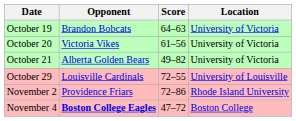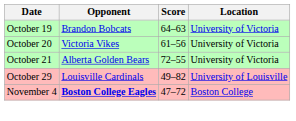 <table class="wikitable">
 <tr>
 <th>Date</th>
 <th>Opponent</th>
 <th>Score</th>
 <th>Location</th>
 </tr>
 <tr bgcolor="#bbffbb">
 <td>October 19</td>
 <td><a href='#'>Brandon Bobcats</a></td>
 <td>64–63</td>
 <td><a href='#'>University of Victoria</a></td>
 </tr>
 <tr bgcolor="#bbffbb">
 <td>October 20</td>
 <td><a href='#'>Victoria Vikes</a></td>
 <td>61–56</td>
 <td>University of Victoria</td>
 </tr>
 <tr bgcolor="#bbffbb">
 <td>October 21</td>
 <td><a href='#'>Alberta Golden Bears</a></td>
-<td>49–82</td>
+<td>72–55</td>
 <td>University of Victoria</td>
 </tr>
 <tr bgcolor="#ffbbbb">
 <td>October 29</td>
 <td><a href='#'>Louisville Cardinals</a></td>
-<td>72–55</td>
+<td>49–82</td>
 <td><a href='#'>University of Louisville</a></td>
-</tr>
-<tr bgcolor="#ffbbbb">
-<td>November 2</td>
-<td><a href='#'>Providence Friars</a></td>
-<td>72–86</td>
-<td><a href='#'>Rhode Island University</a></td>
 </tr>
 <tr bgcolor="#ffbbbb">
 <td>November 4</td>
 <td><strong><a href='#'>Boston College Eagles</a></strong></td>
 <td>47–72</td>
 <td><a href='#'>Boston College</a></td>
 </tr>
 </table>
